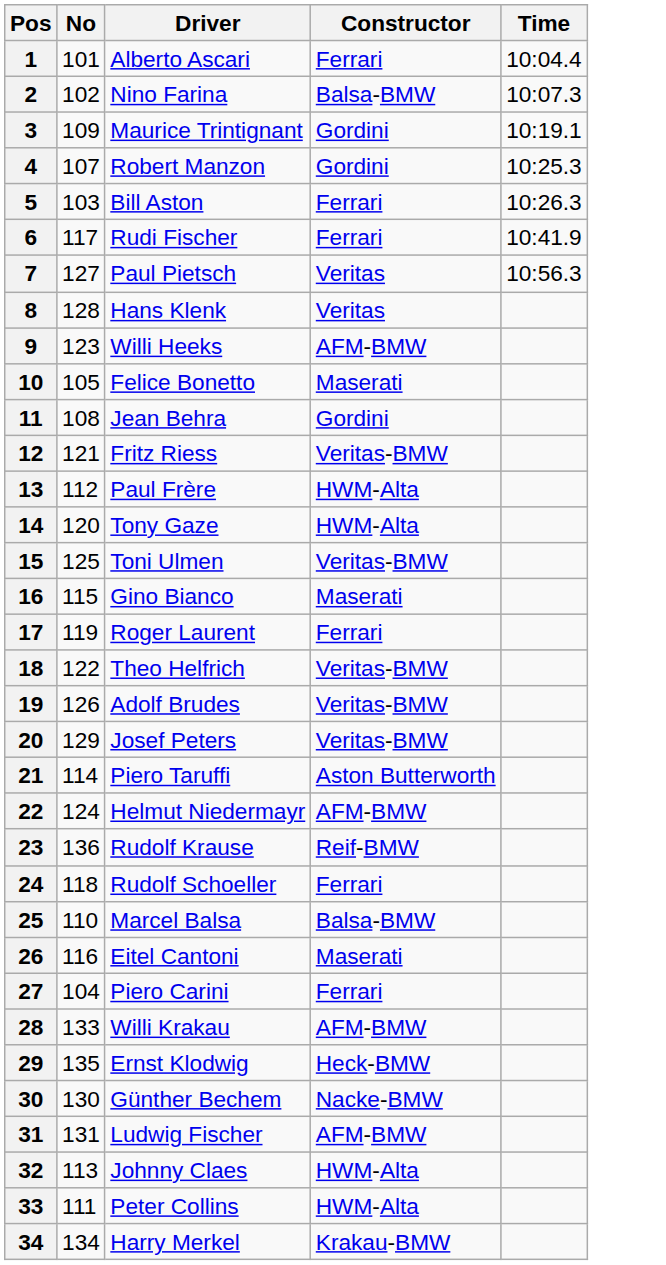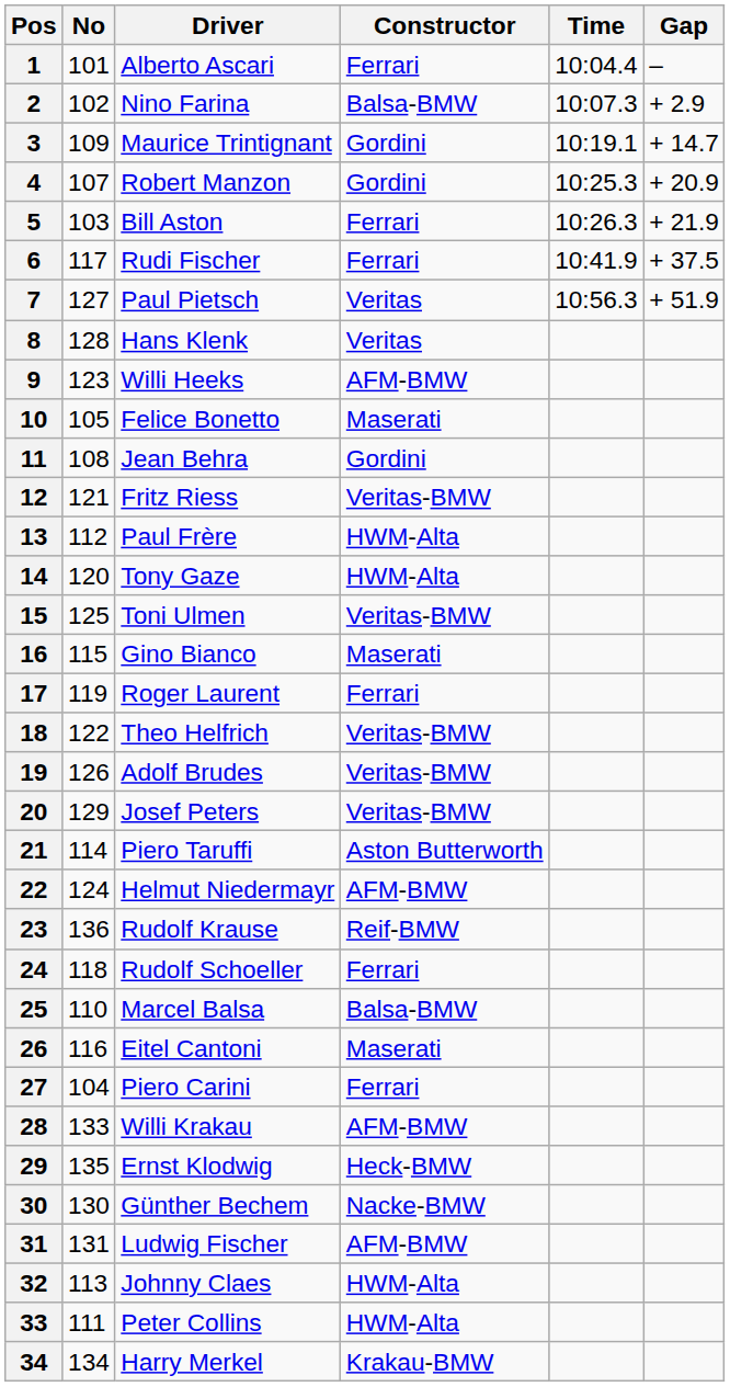 <table class="wikitable sortable" style="font-size: 95%;">
 <tr>
 <th>Pos</th>
 <th>No</th>
 <th>Driver</th>
 <th>Constructor</th>
 <th>Time</th>
+<th>Gap</th>
 </tr>
 <tr>
 <th>1</th>
 <td>101</td>
 <td> <a href='#'>Alberto Ascari</a></td>
 <td><a href='#'>Ferrari</a></td>
 <td>10:04.4</td>
+<td>–</td>
 </tr>
 <tr>
 <th>2</th>
 <td>102</td>
 <td> <a href='#'>Nino Farina</a></td>
 <td><a href='#'>Balsa</a>-<a href='#'>BMW</a></td>
 <td>10:07.3</td>
+<td>+ 2.9</td>
 </tr>
 <tr>
 <th>3</th>
 <td>109</td>
 <td> <a href='#'>Maurice Trintignant</a></td>
 <td><a href='#'>Gordini</a></td>
 <td>10:19.1</td>
+<td>+ 14.7</td>
 </tr>
 <tr>
 <th>4</th>
 <td>107</td>
 <td> <a href='#'>Robert Manzon</a></td>
 <td><a href='#'>Gordini</a></td>
 <td>10:25.3</td>
+<td>+ 20.9</td>
 </tr>
 <tr>
 <th>5</th>
 <td>103</td>
 <td> <a href='#'>Bill Aston</a></td>
 <td><a href='#'>Ferrari</a></td>
 <td>10:26.3</td>
+<td>+ 21.9</td>
 </tr>
 <tr>
 <th>6</th>
 <td>117</td>
 <td> <a href='#'>Rudi Fischer</a></td>
 <td><a href='#'>Ferrari</a></td>
 <td>10:41.9</td>
+<td>+ 37.5</td>
 </tr>
 <tr>
 <th>7</th>
 <td>127</td>
 <td> <a href='#'>Paul Pietsch</a></td>
 <td><a href='#'>Veritas</a></td>
 <td>10:56.3</td>
+<td>+ 51.9</td>
 </tr>
 <tr>
 <th>8</th>
 <td>128</td>
 <td> <a href='#'>Hans Klenk</a></td>
 <td><a href='#'>Veritas</a></td>
+<td></td>
 <td></td>
 </tr>
 <tr>
 <th>9</th>
 <td>123</td>
 <td> <a href='#'>Willi Heeks</a></td>
 <td><a href='#'>AFM</a>-<a href='#'>BMW</a></td>
 <td></td>
+<td></td>
 </tr>
 <tr>
 <th>10</th>
 <td>105</td>
 <td> <a href='#'>Felice Bonetto</a></td>
 <td><a href='#'>Maserati</a></td>
+<td></td>
 <td></td>
 </tr>
 <tr>
 <th>11</th>
 <td>108</td>
 <td> <a href='#'>Jean Behra</a></td>
 <td><a href='#'>Gordini</a></td>
 <td></td>
+<td></td>
 </tr>
 <tr>
 <th>12</th>
 <td>121</td>
 <td> <a href='#'>Fritz Riess</a></td>
 <td><a href='#'>Veritas</a>-<a href='#'>BMW</a></td>
+<td></td>
 <td></td>
 </tr>
 <tr>
 <th>13</th>
 <td>112</td>
 <td> <a href='#'>Paul Frère</a></td>
 <td><a href='#'>HWM</a>-<a href='#'>Alta</a></td>
 <td></td>
+<td></td>
 </tr>
 <tr>
 <th>14</th>
 <td>120</td>
 <td> <a href='#'>Tony Gaze</a></td>
 <td><a href='#'>HWM</a>-<a href='#'>Alta</a></td>
+<td></td>
 <td></td>
 </tr>
 <tr>
 <th>15</th>
 <td>125</td>
 <td> <a href='#'>Toni Ulmen</a></td>
 <td><a href='#'>Veritas</a>-<a href='#'>BMW</a></td>
 <td></td>
+<td></td>
 </tr>
 <tr>
 <th>16</th>
 <td>115</td>
 <td> <a href='#'>Gino Bianco</a></td>
 <td><a href='#'>Maserati</a></td>
+<td></td>
 <td></td>
 </tr>
 <tr>
 <th>17</th>
 <td>119</td>
 <td> <a href='#'>Roger Laurent</a></td>
 <td><a href='#'>Ferrari</a></td>
 <td></td>
+<td></td>
 </tr>
 <tr>
 <th>18</th>
 <td>122</td>
 <td> <a href='#'>Theo Helfrich</a></td>
 <td><a href='#'>Veritas</a>-<a href='#'>BMW</a></td>
+<td></td>
 <td></td>
 </tr>
 <tr>
 <th>19</th>
 <td>126</td>
 <td> <a href='#'>Adolf Brudes</a></td>
 <td><a href='#'>Veritas</a>-<a href='#'>BMW</a></td>
 <td></td>
+<td></td>
 </tr>
 <tr>
 <th>20</th>
 <td>129</td>
 <td> <a href='#'>Josef Peters</a></td>
 <td><a href='#'>Veritas</a>-<a href='#'>BMW</a></td>
+<td></td>
 <td></td>
 </tr>
 <tr>
 <th>21</th>
 <td>114</td>
 <td> <a href='#'>Piero Taruffi</a></td>
 <td><a href='#'>Aston Butterworth</a></td>
 <td></td>
+<td></td>
 </tr>
 <tr>
 <th>22</th>
 <td>124</td>
 <td> <a href='#'>Helmut Niedermayr</a></td>
 <td><a href='#'>AFM</a>-<a href='#'>BMW</a></td>
+<td></td>
 <td></td>
 </tr>
 <tr>
 <th>23</th>
 <td>136</td>
 <td> <a href='#'>Rudolf Krause</a></td>
 <td><a href='#'>Reif</a>-<a href='#'>BMW</a></td>
 <td></td>
+<td></td>
 </tr>
 <tr>
 <th>24</th>
 <td>118</td>
 <td> <a href='#'>Rudolf Schoeller</a></td>
 <td><a href='#'>Ferrari</a></td>
+<td></td>
 <td></td>
 </tr>
 <tr>
 <th>25</th>
 <td>110</td>
 <td> <a href='#'>Marcel Balsa</a></td>
 <td><a href='#'>Balsa</a>-<a href='#'>BMW</a></td>
 <td></td>
+<td></td>
 </tr>
 <tr>
 <th>26</th>
 <td>116</td>
 <td> <a href='#'>Eitel Cantoni</a></td>
 <td><a href='#'>Maserati</a></td>
+<td></td>
 <td></td>
 </tr>
 <tr>
 <th>27</th>
 <td>104</td>
 <td> <a href='#'>Piero Carini</a></td>
 <td><a href='#'>Ferrari</a></td>
 <td></td>
+<td></td>
 </tr>
 <tr>
 <th>28</th>
 <td>133</td>
 <td> <a href='#'>Willi Krakau</a></td>
 <td><a href='#'>AFM</a>-<a href='#'>BMW</a></td>
+<td></td>
 <td></td>
 </tr>
 <tr>
 <th>29</th>
 <td>135</td>
 <td> <a href='#'>Ernst Klodwig</a></td>
 <td><a href='#'>Heck</a>-<a href='#'>BMW</a></td>
 <td></td>
+<td></td>
 </tr>
 <tr>
 <th>30</th>
 <td>130</td>
 <td> <a href='#'>Günther Bechem</a></td>
 <td><a href='#'>Nacke</a>-<a href='#'>BMW</a></td>
+<td></td>
 <td></td>
 </tr>
 <tr>
 <th>31</th>
 <td>131</td>
 <td> <a href='#'>Ludwig Fischer</a></td>
 <td><a href='#'>AFM</a>-<a href='#'>BMW</a></td>
 <td></td>
+<td></td>
 </tr>
 <tr>
 <th>32</th>
 <td>113</td>
 <td> <a href='#'>Johnny Claes</a></td>
 <td><a href='#'>HWM</a>-<a href='#'>Alta</a></td>
+<td></td>
 <td></td>
 </tr>
 <tr>
 <th>33</th>
 <td>111</td>
 <td> <a href='#'>Peter Collins</a></td>
 <td><a href='#'>HWM</a>-<a href='#'>Alta</a></td>
 <td></td>
+<td></td>
 </tr>
 <tr>
 <th>34</th>
 <td>134</td>
 <td> <a href='#'>Harry Merkel</a></td>
 <td><a href='#'>Krakau</a>-<a href='#'>BMW</a></td>
 <td></td>
+<td></td>
 </tr>
 </table>
